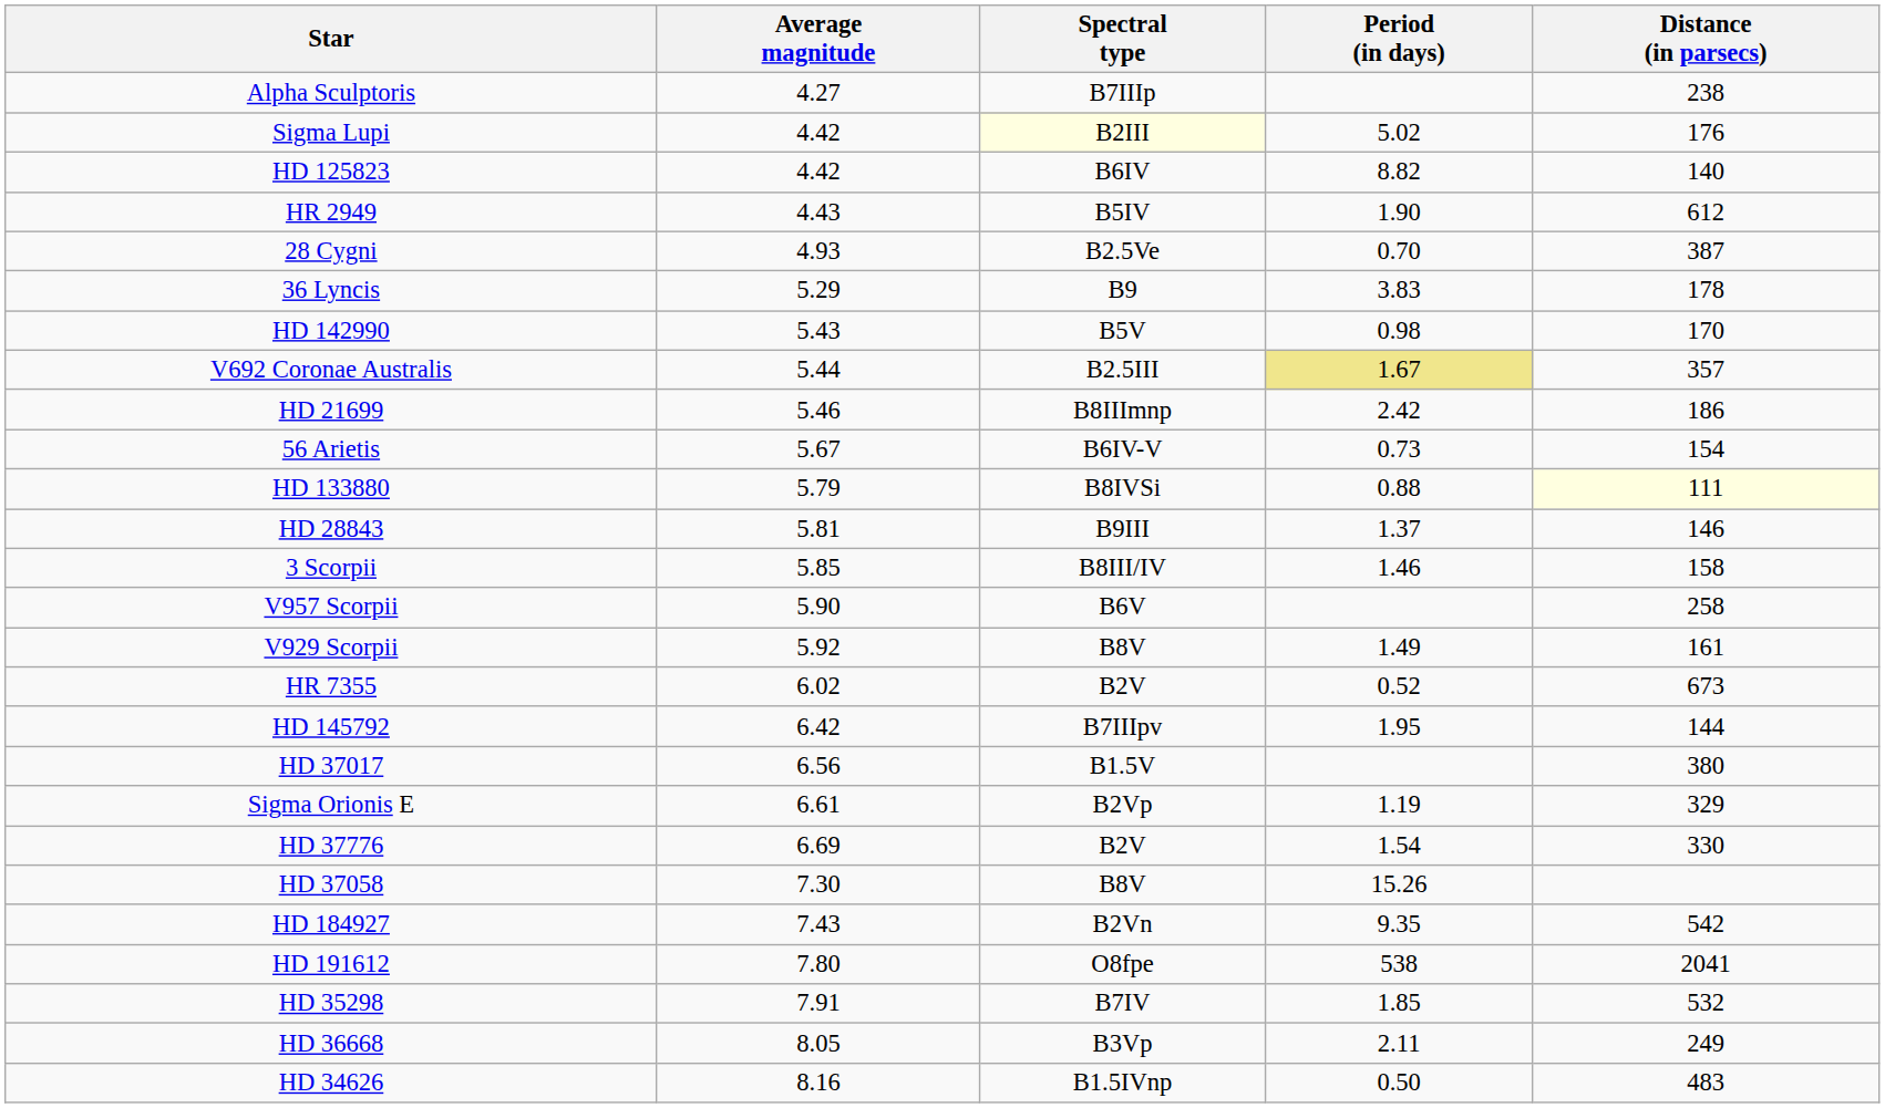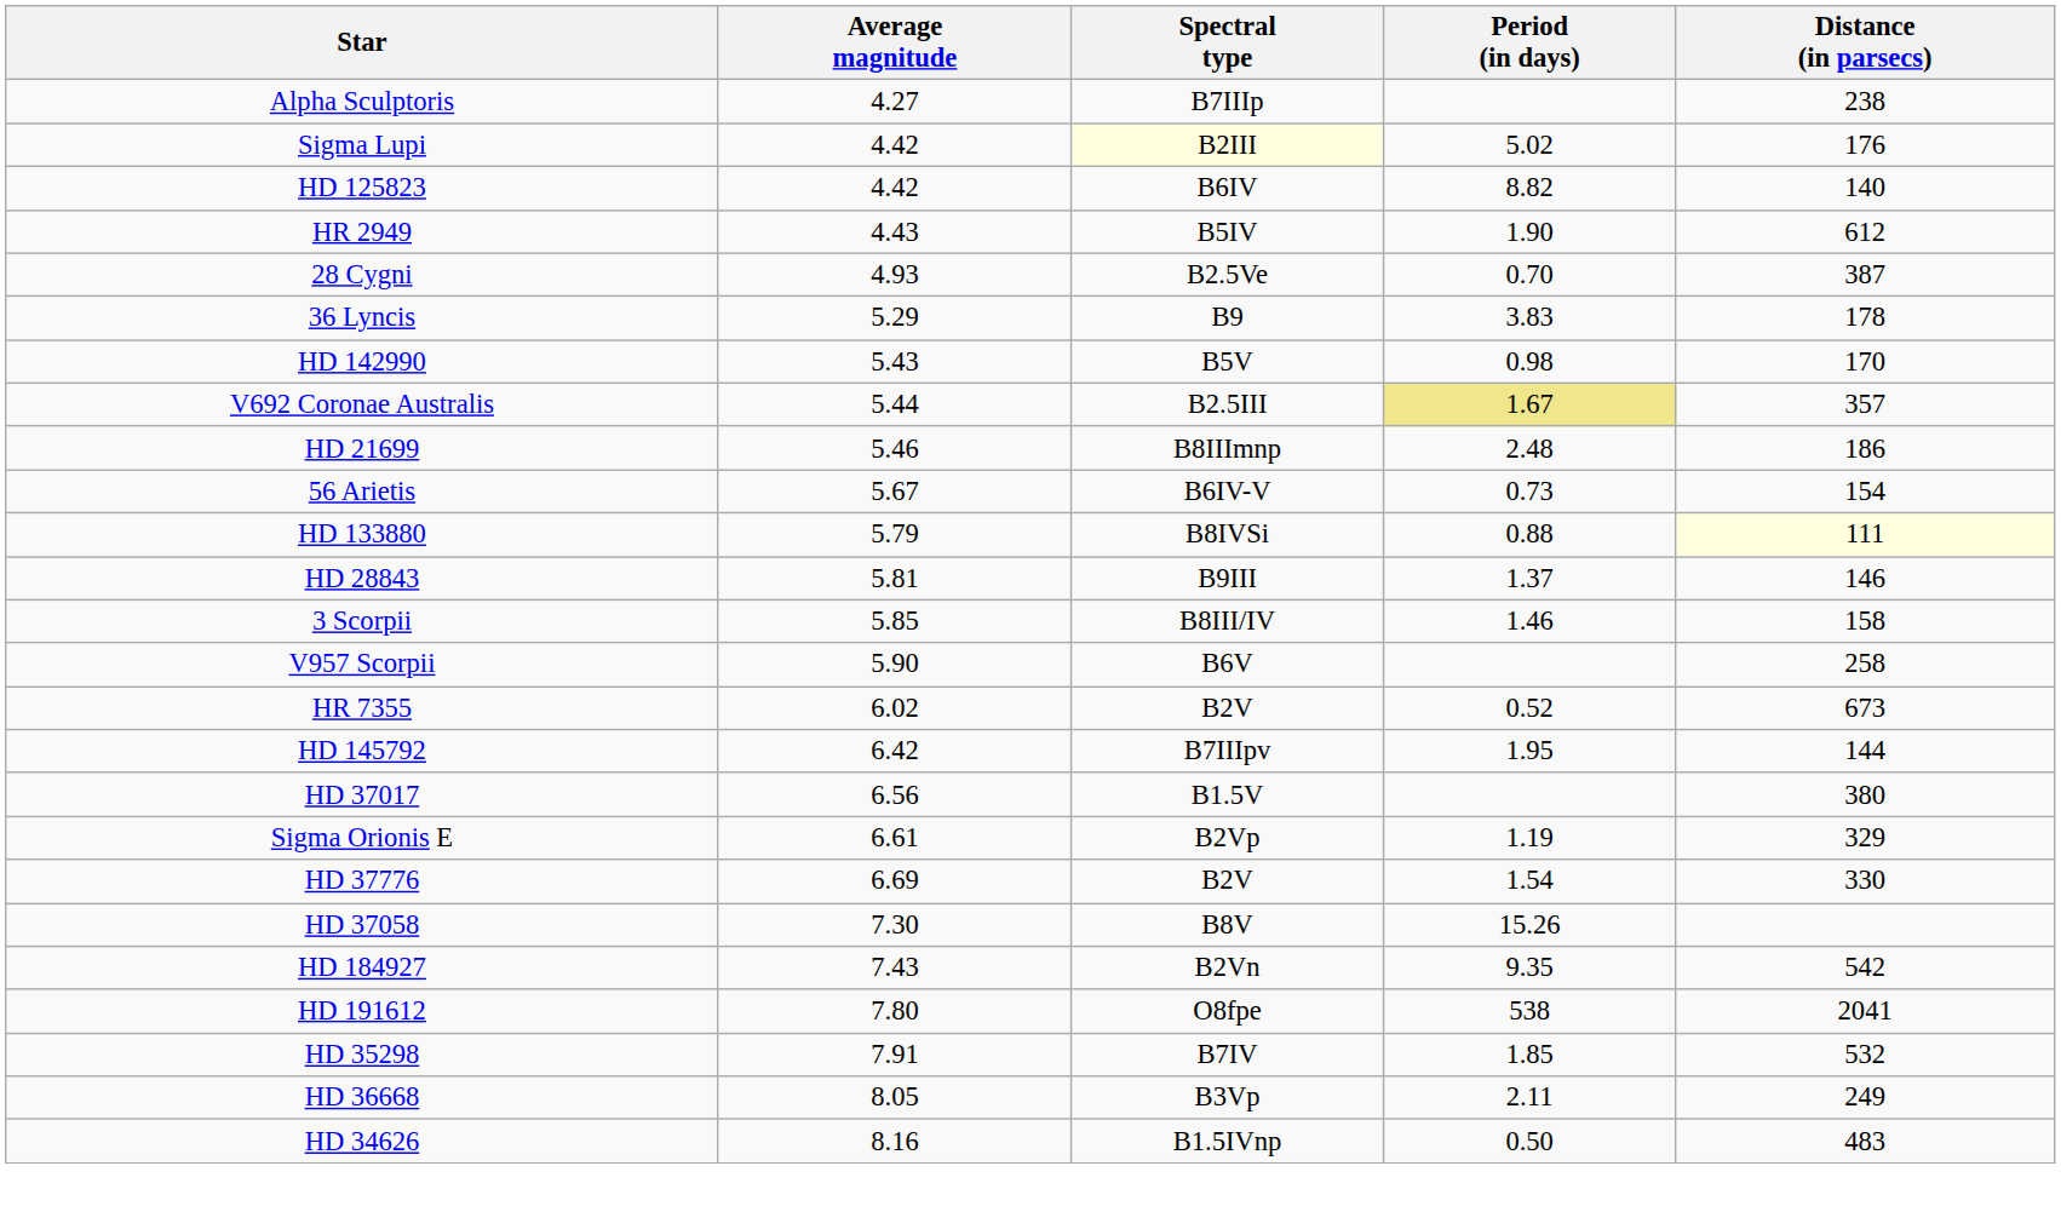 <table border="1" class="wikitable sortable" style="width:95%; text-align:center;">
 <tr ---->
 <th>Star<br></th>
 <th>Average<br><a href='#'>magnitude</a><br></th>
 <th>Spectral<br>type<br></th>
 <th>Period<br>(in days)<br></th>
 <th>Distance<br>(in <a href='#'>parsecs</a>)</th>
 </tr>
 <tr ---->
 <td><a href='#'>Alpha Sculptoris</a></td>
 <td>4.27</td>
 <td>B7IIIp</td>
 <td></td>
 <td>238</td>
 </tr>
 <tr ---->
 <td><a href='#'>Sigma Lupi</a></td>
 <td>4.42</td>
 <td style="background: lightyellow;">B2III</td>
 <td>5.02</td>
 <td>176</td>
 </tr>
 <tr ---->
 <td><a href='#'>HD 125823</a></td>
 <td>4.42</td>
 <td>B6IV</td>
 <td>8.82</td>
 <td>140</td>
 </tr>
 <tr ---->
 <td><a href='#'>HR 2949</a></td>
 <td>4.43</td>
 <td>B5IV</td>
 <td>1.90</td>
 <td>612</td>
 </tr>
 <tr ---->
 <td><a href='#'>28 Cygni</a></td>
 <td>4.93</td>
 <td>B2.5Ve</td>
 <td>0.70</td>
 <td>387</td>
 </tr>
 <tr ---->
 <td><a href='#'>36 Lyncis</a></td>
 <td>5.29</td>
 <td>B9</td>
 <td>3.83</td>
 <td>178</td>
 </tr>
 <tr ---->
 <td><a href='#'>HD 142990</a></td>
 <td>5.43</td>
 <td>B5V</td>
 <td>0.98</td>
 <td>170</td>
 </tr>
 <tr ---->
 <td><a href='#'>V692 Coronae Australis</a></td>
 <td>5.44</td>
 <td>B2.5III</td>
 <td style="background: khaki;">1.67</td>
 <td>357</td>
 </tr>
 <tr ---->
 <td><a href='#'>HD 21699</a></td>
 <td>5.46</td>
 <td>B8IIImnp</td>
-<td>2.42</td>
+<td>2.48</td>
 <td>186</td>
 </tr>
 <tr ---->
 <td><a href='#'>56 Arietis</a></td>
 <td>5.67</td>
 <td>B6IV-V</td>
 <td>0.73</td>
 <td>154</td>
 </tr>
 <tr ---->
 <td><a href='#'>HD 133880</a></td>
 <td>5.79</td>
 <td>B8IVSi</td>
 <td>0.88</td>
 <td style="background: lightyellow;">111</td>
 </tr>
 <tr ---->
 <td><a href='#'>HD 28843</a></td>
 <td>5.81</td>
 <td>B9III</td>
 <td>1.37</td>
 <td>146</td>
 </tr>
 <tr ---->
 <td><a href='#'>3 Scorpii</a></td>
 <td>5.85</td>
 <td>B8III/IV</td>
 <td>1.46</td>
 <td>158</td>
 </tr>
 <tr ---->
 <td><a href='#'>V957 Scorpii</a></td>
 <td>5.90</td>
 <td>B6V</td>
 <td></td>
 <td>258</td>
-</tr>
-<tr ---->
-<td><a href='#'>V929 Scorpii</a></td>
-<td>5.92</td>
-<td>B8V</td>
-<td>1.49</td>
-<td>161</td>
 </tr>
 <tr ---->
 <td><a href='#'>HR 7355</a></td>
 <td>6.02</td>
 <td>B2V</td>
 <td>0.52</td>
 <td>673</td>
 </tr>
 <tr ---->
 <td><a href='#'>HD 145792</a></td>
 <td>6.42</td>
 <td>B7IIIpv</td>
 <td>1.95</td>
 <td>144</td>
 </tr>
 <tr ---->
 <td><a href='#'>HD 37017</a></td>
 <td>6.56</td>
 <td>B1.5V</td>
 <td></td>
 <td>380</td>
 </tr>
 <tr ---->
 <td><a href='#'>Sigma Orionis</a> E</td>
 <td>6.61</td>
 <td>B2Vp</td>
 <td>1.19</td>
 <td>329</td>
 </tr>
 <tr ---->
 <td><a href='#'>HD 37776</a></td>
 <td>6.69</td>
 <td>B2V</td>
 <td>1.54</td>
 <td>330</td>
 </tr>
 <tr ---->
 <td><a href='#'>HD 37058</a></td>
 <td>7.30</td>
 <td>B8V</td>
 <td>15.26</td>
 <td></td>
 </tr>
 <tr ---->
 <td><a href='#'>HD 184927</a></td>
 <td>7.43</td>
 <td>B2Vn</td>
 <td>9.35</td>
 <td>542</td>
 </tr>
 <tr ---->
 <td><a href='#'>HD 191612</a></td>
 <td>7.80</td>
 <td>O8fpe</td>
 <td>538</td>
 <td>2041</td>
 </tr>
 <tr ---->
 <td><a href='#'>HD 35298</a></td>
 <td>7.91</td>
 <td>B7IV</td>
 <td>1.85</td>
 <td>532</td>
 </tr>
 <tr ---->
 <td><a href='#'>HD 36668</a></td>
 <td>8.05</td>
 <td>B3Vp</td>
 <td>2.11</td>
 <td>249</td>
 </tr>
 <tr ---->
 <td><a href='#'>HD 34626</a></td>
 <td>8.16</td>
 <td>B1.5IVnp</td>
 <td>0.50</td>
 <td>483</td>
 </tr>
 </table>
